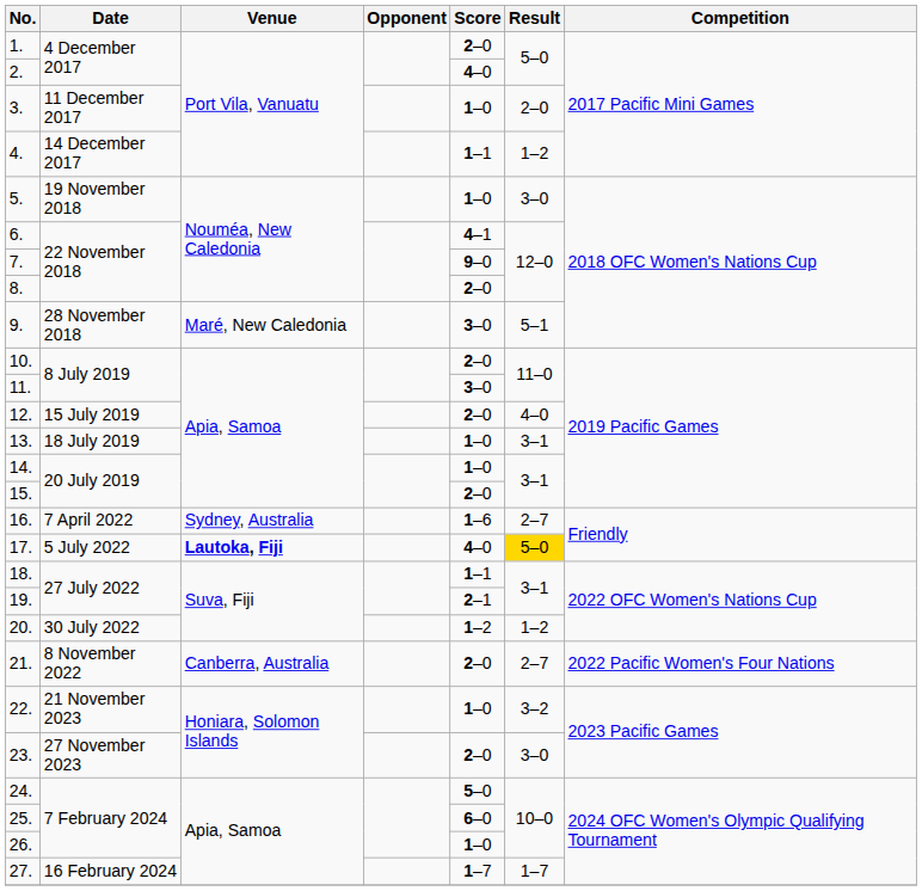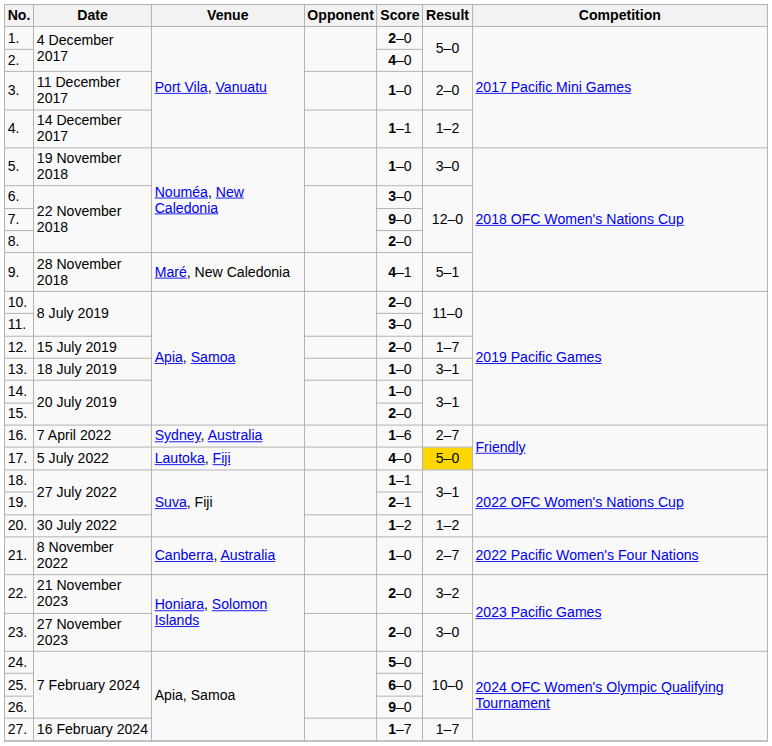 <table class="wikitable">
 <tr>
 <th>No.</th>
 <th>Date</th>
 <th>Venue</th>
 <th>Opponent</th>
 <th>Score</th>
 <th>Result</th>
 <th>Competition</th>
 </tr>
 <tr>
 <td>1.</td>
 <td rowspan=2>4 December 2017</td>
 <td rowspan=4><a href='#'>Port Vila</a>, <a href='#'>Vanuatu</a></td>
 <td rowspan=2></td>
 <td align=center><strong>2</strong>–0</td>
 <td rowspan=2 align=center>5–0</td>
 <td rowspan=4><a href='#'>2017 Pacific Mini Games</a></td>
 </tr>
 <tr>
 <td>2.</td>
 <td align=center><strong>4</strong>–0</td>
 </tr>
 <tr>
 <td>3.</td>
 <td>11 December 2017</td>
 <td></td>
 <td align=center><strong>1</strong>–0</td>
 <td align=center>2–0</td>
 </tr>
 <tr>
 <td>4.</td>
 <td>14 December 2017</td>
 <td></td>
 <td align=center><strong>1</strong>–1</td>
 <td align=center>1–2</td>
 </tr>
 <tr>
 <td>5.</td>
 <td>19 November 2018</td>
 <td rowspan=4><a href='#'>Nouméa</a>, <a href='#'>New Caledonia</a></td>
 <td></td>
 <td align=center><strong>1</strong>–0</td>
 <td align=center>3–0</td>
 <td rowspan=5><a href='#'>2018 OFC Women's Nations Cup</a></td>
 </tr>
 <tr>
 <td>6.</td>
 <td rowspan=3>22 November 2018</td>
 <td rowspan=3></td>
-<td align=center><strong>4</strong>–1</td>
+<td align=center><strong>3</strong>–0</td>
 <td rowspan=3 align=center>12–0</td>
 </tr>
 <tr>
 <td>7.</td>
 <td align=center><strong>9</strong>–0</td>
 </tr>
 <tr>
 <td>8.</td>
 <td align=center><strong>2</strong>–0</td>
 </tr>
 <tr>
 <td>9.</td>
 <td>28 November 2018</td>
 <td><a href='#'>Maré</a>, New Caledonia</td>
 <td></td>
-<td align=center><strong>3</strong>–0</td>
+<td align=center><strong>4</strong>–1</td>
 <td align=center>5–1</td>
 </tr>
 <tr>
 <td>10.</td>
 <td rowspan=2>8 July 2019</td>
 <td rowspan=6><a href='#'>Apia</a>, <a href='#'>Samoa</a></td>
 <td rowspan=2></td>
 <td align=center><strong>2</strong>–0</td>
 <td rowspan=2 align=center>11–0</td>
 <td rowspan=6><a href='#'>2019 Pacific Games</a></td>
 </tr>
 <tr>
 <td>11.</td>
 <td align=center><strong>3</strong>–0</td>
 </tr>
 <tr>
 <td>12.</td>
 <td>15 July 2019</td>
 <td></td>
 <td align=center><strong>2</strong>–0</td>
-<td align=center>4–0</td>
+<td align=center>1–7</td>
 </tr>
 <tr>
 <td>13.</td>
 <td>18 July 2019</td>
 <td></td>
 <td align=center><strong>1</strong>–0</td>
 <td align=center>3–1</td>
 </tr>
 <tr>
 <td>14.</td>
 <td rowspan=2>20 July 2019</td>
 <td rowspan=2></td>
 <td align=center><strong>1</strong>–0</td>
 <td rowspan=2 align=center>3–1</td>
 </tr>
 <tr>
 <td>15.</td>
 <td align=center><strong>2</strong>–0</td>
 </tr>
 <tr>
 <td>16.</td>
 <td>7 April 2022</td>
 <td><a href='#'>Sydney</a>, <a href='#'>Australia</a></td>
 <td></td>
 <td align=center><strong>1</strong>–6</td>
 <td align=center>2–7</td>
 <td rowspan=2><a href='#'>Friendly</a></td>
 </tr>
 <tr>
 <td>17.</td>
 <td>5 July 2022</td>
-<td><strong><a href='#'>Lautoka</a>, <a href='#'>Fiji</a></strong></td>
+<td><a href='#'>Lautoka</a>, <a href='#'>Fiji</a></td>
 <td></td>
 <td align=center><strong>4</strong>–0</td>
 <td align=center style="background: gold;">5–0</td>
 </tr>
 <tr>
 <td>18.</td>
 <td rowspan=2>27 July 2022</td>
 <td rowspan=3><a href='#'>Suva</a>, Fiji</td>
 <td rowspan=2></td>
 <td align=center><strong>1</strong>–1</td>
 <td rowspan=2 align=center>3–1</td>
 <td rowspan=3><a href='#'>2022 OFC Women's Nations Cup</a></td>
 </tr>
 <tr>
 <td>19.</td>
 <td align=center><strong>2</strong>–1</td>
 </tr>
 <tr>
 <td>20.</td>
 <td>30 July 2022</td>
 <td></td>
 <td align=center><strong>1</strong>–2</td>
 <td align=center>1–2</td>
 </tr>
 <tr>
 <td>21.</td>
 <td>8 November 2022</td>
 <td><a href='#'>Canberra</a>, <a href='#'>Australia</a></td>
 <td></td>
-<td align=center><strong>2</strong>–0</td>
+<td align=center><strong>1</strong>–0</td>
 <td align=center>2–7</td>
 <td><a href='#'>2022 Pacific Women's Four Nations</a></td>
 </tr>
 <tr>
 <td>22.</td>
 <td>21 November 2023</td>
 <td rowspan=2><a href='#'>Honiara</a>, <a href='#'>Solomon Islands</a></td>
 <td></td>
-<td align=center><strong>1</strong>–0</td>
+<td align=center><strong>2</strong>–0</td>
 <td align=center>3–2</td>
 <td rowspan=2><a href='#'>2023 Pacific Games</a></td>
 </tr>
 <tr>
 <td>23.</td>
 <td>27 November 2023</td>
 <td></td>
 <td align=center><strong>2</strong>–0</td>
 <td align=center>3–0</td>
 </tr>
 <tr>
 <td>24.</td>
 <td rowspan=3>7 February 2024</td>
 <td rowspan=4>Apia, Samoa</td>
 <td rowspan=3></td>
 <td align=center><strong>5</strong>–0</td>
 <td rowspan=3 align=center>10–0</td>
 <td rowspan=4><a href='#'>2024 OFC Women's Olympic Qualifying Tournament</a></td>
 </tr>
 <tr>
 <td>25.</td>
 <td align=center><strong>6</strong>–0</td>
 </tr>
 <tr>
 <td>26.</td>
-<td align=center><strong>1</strong>–0</td>
+<td align=center><strong>9</strong>–0</td>
 </tr>
 <tr>
 <td>27.</td>
 <td>16 February 2024</td>
 <td></td>
 <td align=center><strong>1</strong>–7</td>
 <td align=center>1–7</td>
 </tr>
 <tr>
 </tr>
 </table>
